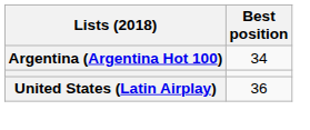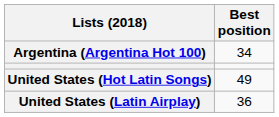 <table class="wikitable sortable plainrowheaders">
 <tr>
 <th>Lists (2018)</th>
 <th>Best<br>position</th>
 </tr>
 <tr>
 <th scope="row">Argentina (<a href='#'>Argentina Hot 100</a>)</th>
 <td align="center">34</td>
 </tr>
 <tr>
 <th></th>
 </tr>
 <tr>
+<th scope="row">United States (<a href='#'>Hot Latin Songs</a>)</th>
+<td align="center">49</td>
+</tr>
+<tr>
 <th scope="row">United States (<a href='#'>Latin Airplay</a>)</th>
 <td align="center">36</td>
 </tr>
 </table>
